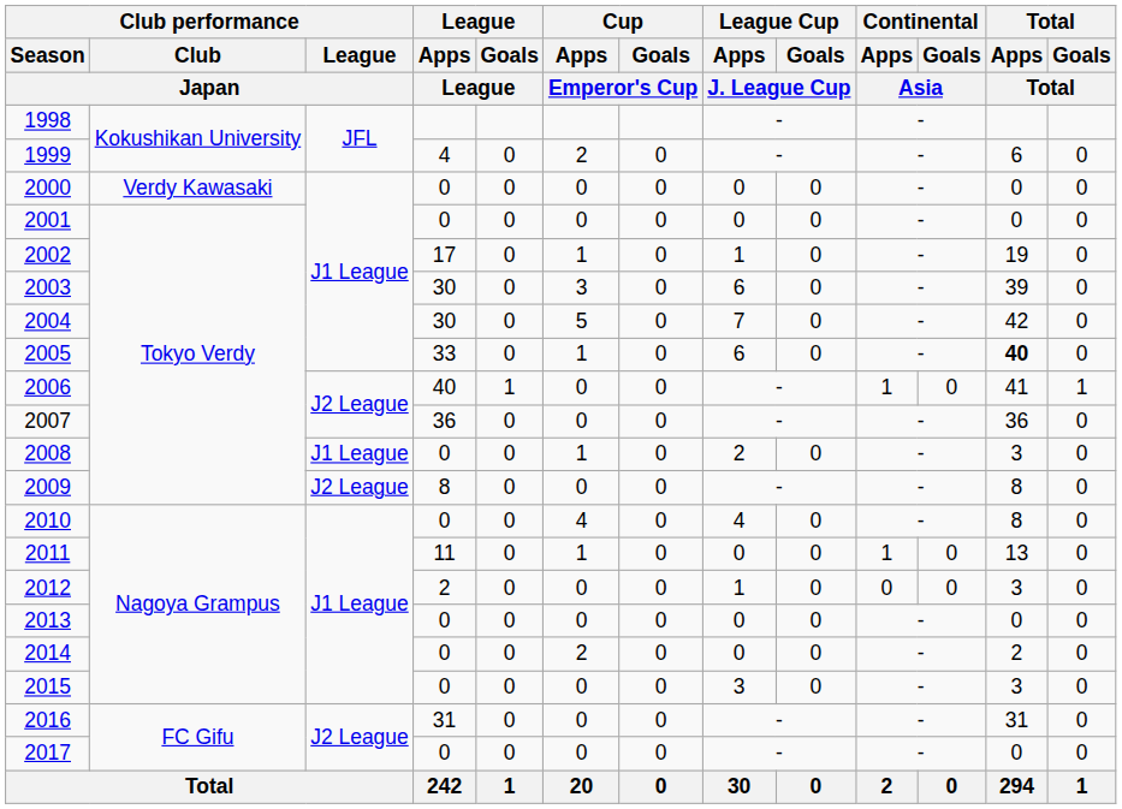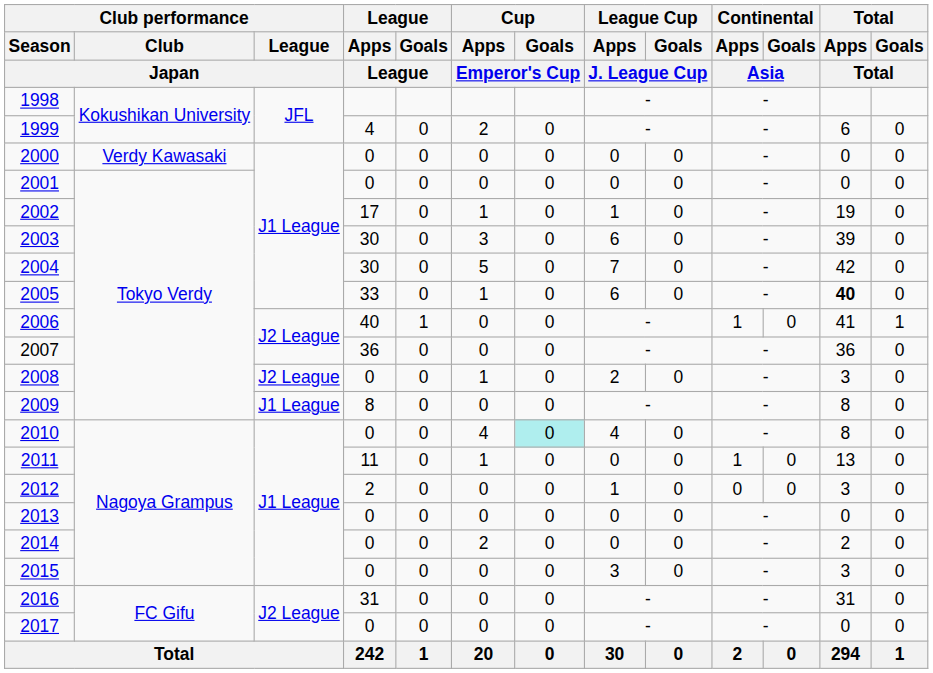 <table class="wikitable" style="text-align:center;">
 <tr>
 <th colspan=3>Club performance</th>
 <th colspan=2>League</th>
 <th colspan=2>Cup</th>
 <th colspan=2>League Cup</th>
 <th colspan=2>Continental</th>
 <th colspan=2>Total</th>
 </tr>
 <tr>
 <th>Season</th>
 <th>Club</th>
 <th>League</th>
 <th>Apps</th>
 <th>Goals</th>
 <th>Apps</th>
 <th>Goals</th>
 <th>Apps</th>
 <th>Goals</th>
 <th>Apps</th>
 <th>Goals</th>
 <th>Apps</th>
 <th>Goals</th>
 </tr>
 <tr>
 <th colspan=3>Japan</th>
 <th colspan=2>League</th>
 <th colspan=2><a href='#'>Emperor's Cup</a></th>
 <th colspan=2><a href='#'>J. League Cup</a></th>
 <th colspan=2><a href='#'>Asia</a></th>
 <th colspan=2>Total</th>
 </tr>
 <tr>
 <td><a href='#'>1998</a></td>
 <td rowspan="2"><a href='#'>Kokushikan University</a></td>
 <td rowspan="2"><a href='#'>JFL</a></td>
 <td></td>
 <td></td>
 <td></td>
 <td></td>
 <td colspan="2">-</td>
 <td colspan="2">-</td>
 <td></td>
 <td></td>
 </tr>
 <tr>
 <td><a href='#'>1999</a></td>
 <td>4</td>
 <td>0</td>
 <td>2</td>
 <td>0</td>
 <td colspan="2">-</td>
 <td colspan="2">-</td>
 <td>6</td>
 <td>0</td>
 </tr>
 <tr>
 <td><a href='#'>2000</a></td>
 <td><a href='#'>Verdy Kawasaki</a></td>
 <td rowspan="6"><a href='#'>J1 League</a></td>
 <td>0</td>
 <td>0</td>
 <td>0</td>
 <td>0</td>
 <td>0</td>
 <td>0</td>
 <td colspan="2">-</td>
 <td>0</td>
 <td>0</td>
 </tr>
 <tr>
 <td><a href='#'>2001</a></td>
 <td rowspan="9"><a href='#'>Tokyo Verdy</a></td>
 <td>0</td>
 <td>0</td>
 <td>0</td>
 <td>0</td>
 <td>0</td>
 <td>0</td>
 <td colspan="2">-</td>
 <td>0</td>
 <td>0</td>
 </tr>
 <tr>
 <td><a href='#'>2002</a></td>
 <td>17</td>
 <td>0</td>
 <td>1</td>
 <td>0</td>
 <td>1</td>
 <td>0</td>
 <td colspan="2">-</td>
 <td>19</td>
 <td>0</td>
 </tr>
 <tr>
 <td><a href='#'>2003</a></td>
 <td>30</td>
 <td>0</td>
 <td>3</td>
 <td>0</td>
 <td>6</td>
 <td>0</td>
 <td colspan="2">-</td>
 <td>39</td>
 <td>0</td>
 </tr>
 <tr>
 <td><a href='#'>2004</a></td>
 <td>30</td>
 <td>0</td>
 <td>5</td>
 <td>0</td>
 <td>7</td>
 <td>0</td>
 <td colspan="2">-</td>
 <td>42</td>
 <td>0</td>
 </tr>
 <tr>
 <td><a href='#'>2005</a></td>
 <td>33</td>
 <td>0</td>
 <td>1</td>
 <td>0</td>
 <td>6</td>
 <td>0</td>
 <td colspan="2">-</td>
 <td><strong>40</strong></td>
 <td>0</td>
 </tr>
 <tr>
 <td><a href='#'>2006</a></td>
 <td rowspan="2"><a href='#'>J2 League</a></td>
 <td>40</td>
 <td>1</td>
 <td>0</td>
 <td>0</td>
 <td colspan="2">-</td>
 <td>1</td>
 <td>0</td>
 <td>41</td>
 <td>1</td>
 </tr>
 <tr>
 <td>2007</td>
 <td>36</td>
 <td>0</td>
 <td>0</td>
 <td>0</td>
 <td colspan="2">-</td>
 <td colspan="2">-</td>
 <td>36</td>
 <td>0</td>
 </tr>
 <tr>
 <td><a href='#'>2008</a></td>
-<td><a href='#'>J1 League</a></td>
+<td><a href='#'>J2 League</a></td>
 <td>0</td>
 <td>0</td>
 <td>1</td>
 <td>0</td>
 <td>2</td>
 <td>0</td>
 <td colspan="2">-</td>
 <td>3</td>
 <td>0</td>
 </tr>
 <tr>
 <td><a href='#'>2009</a></td>
-<td><a href='#'>J2 League</a></td>
+<td><a href='#'>J1 League</a></td>
 <td>8</td>
 <td>0</td>
 <td>0</td>
 <td>0</td>
 <td colspan="2">-</td>
 <td colspan="2">-</td>
 <td>8</td>
 <td>0</td>
 </tr>
 <tr>
 <td><a href='#'>2010</a></td>
 <td rowspan="6"><a href='#'>Nagoya Grampus</a></td>
 <td rowspan="6"><a href='#'>J1 League</a></td>
 <td>0</td>
 <td>0</td>
 <td>4</td>
-<td>0</td>
+<td style="background: paleturquoise;">0</td>
 <td>4</td>
 <td>0</td>
 <td colspan="2">-</td>
 <td>8</td>
 <td>0</td>
 </tr>
 <tr>
 <td><a href='#'>2011</a></td>
 <td>11</td>
 <td>0</td>
 <td>1</td>
 <td>0</td>
 <td>0</td>
 <td>0</td>
 <td>1</td>
 <td>0</td>
 <td>13</td>
 <td>0</td>
 </tr>
 <tr>
 <td><a href='#'>2012</a></td>
 <td>2</td>
 <td>0</td>
 <td>0</td>
 <td>0</td>
 <td>1</td>
 <td>0</td>
 <td>0</td>
 <td>0</td>
 <td>3</td>
 <td>0</td>
 </tr>
 <tr>
 <td><a href='#'>2013</a></td>
 <td>0</td>
 <td>0</td>
 <td>0</td>
 <td>0</td>
 <td>0</td>
 <td>0</td>
 <td colspan="2">-</td>
 <td>0</td>
 <td>0</td>
 </tr>
 <tr>
 <td><a href='#'>2014</a></td>
 <td>0</td>
 <td>0</td>
 <td>2</td>
 <td>0</td>
 <td>0</td>
 <td>0</td>
 <td colspan="2">-</td>
 <td>2</td>
 <td>0</td>
 </tr>
 <tr>
 <td><a href='#'>2015</a></td>
 <td>0</td>
 <td>0</td>
 <td>0</td>
 <td>0</td>
 <td>3</td>
 <td>0</td>
 <td colspan="2">-</td>
 <td>3</td>
 <td>0</td>
 </tr>
 <tr>
 <td><a href='#'>2016</a></td>
 <td rowspan="2"><a href='#'>FC Gifu</a></td>
 <td rowspan="2"><a href='#'>J2 League</a></td>
 <td>31</td>
 <td>0</td>
 <td>0</td>
 <td>0</td>
 <td colspan="2">-</td>
 <td colspan="2">-</td>
 <td>31</td>
 <td>0</td>
 </tr>
 <tr>
 <td><a href='#'>2017</a></td>
 <td>0</td>
 <td>0</td>
 <td>0</td>
 <td>0</td>
 <td colspan="2">-</td>
 <td colspan="2">-</td>
 <td>0</td>
 <td>0</td>
 </tr>
 <tr>
 <th colspan=3>Total</th>
 <th>242</th>
 <th>1</th>
 <th>20</th>
 <th>0</th>
 <th>30</th>
 <th>0</th>
 <th>2</th>
 <th>0</th>
 <th>294</th>
 <th>1</th>
 </tr>
 </table>
